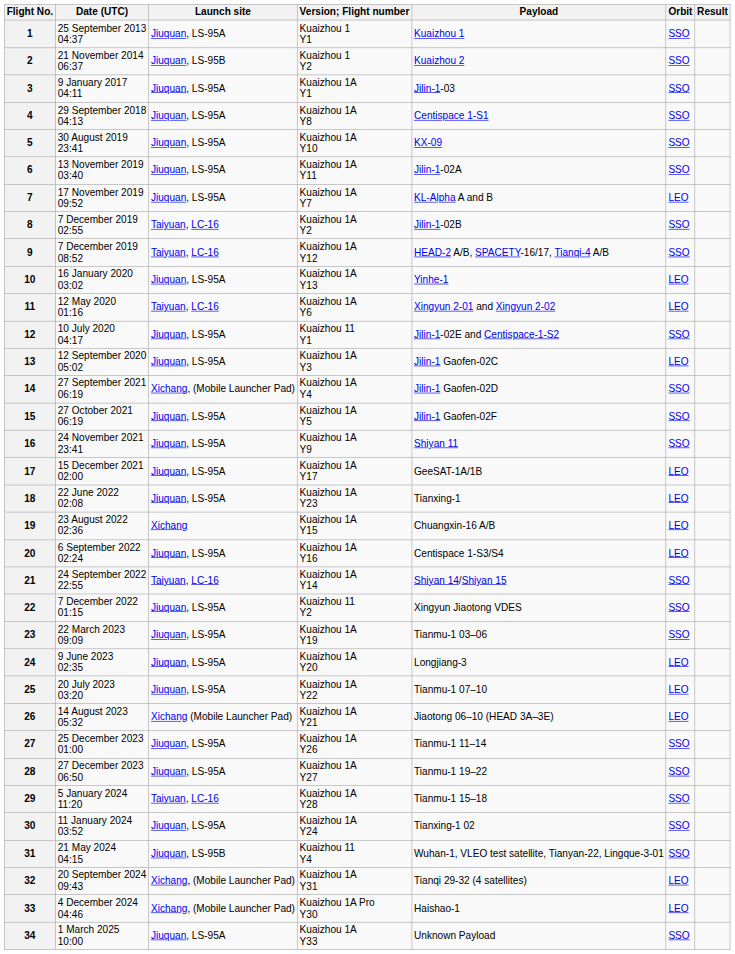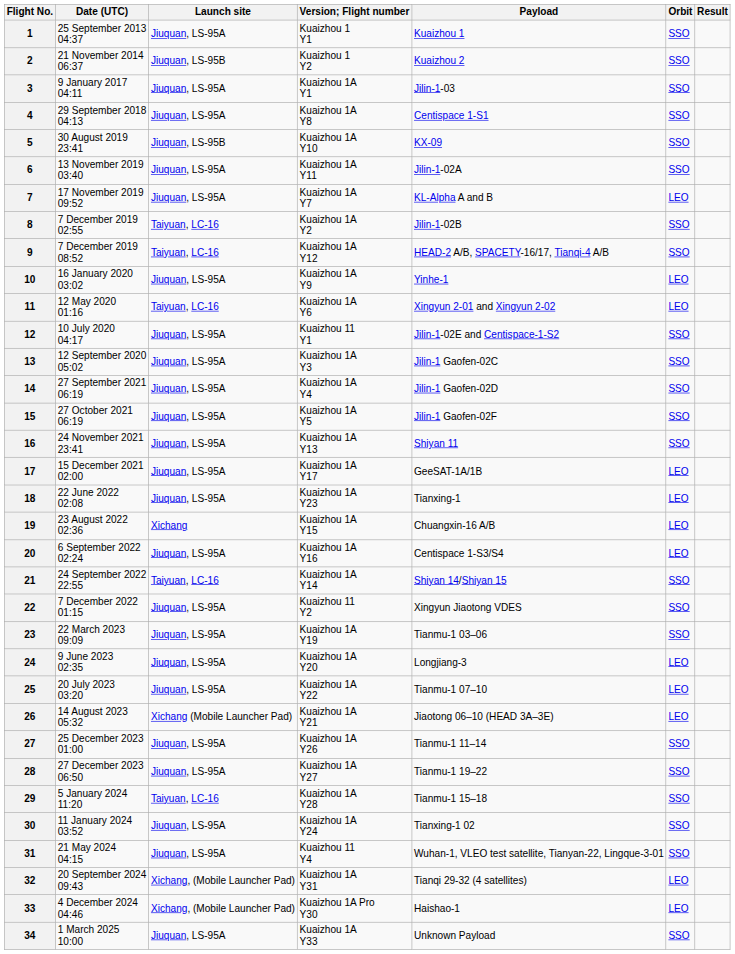 <table class="wikitable">
 <tr>
 <th>Flight No.</th>
 <th>Date (UTC)</th>
 <th>Launch site</th>
 <th>Version; Flight number</th>
 <th>Payload</th>
 <th>Orbit</th>
 <th>Result</th>
 </tr>
 <tr>
 <th>1</th>
 <td>25 September 2013<br>04:37 </td>
 <td><a href='#'>Jiuquan</a>, LS-95A</td>
 <td>Kuaizhou 1<br>Y1</td>
 <td><a href='#'>Kuaizhou 1</a></td>
 <td><a href='#'>SSO</a></td>
 <td></td>
 </tr>
 <tr>
 <th>2</th>
 <td>21 November 2014<br>06:37 </td>
 <td><a href='#'>Jiuquan</a>, LS-95B</td>
 <td>Kuaizhou 1<br>Y2</td>
 <td><a href='#'>Kuaizhou 2</a></td>
 <td><a href='#'>SSO</a></td>
 <td></td>
 </tr>
 <tr>
 <th>3</th>
 <td>9 January 2017<br>04:11</td>
 <td><a href='#'>Jiuquan</a>, LS-95A</td>
 <td>Kuaizhou 1A<br>Y1</td>
 <td><a href='#'>Jilin-1</a>-03</td>
 <td><a href='#'>SSO</a></td>
 <td></td>
 </tr>
 <tr>
 <th>4</th>
 <td>29 September 2018<br>04:13</td>
 <td><a href='#'>Jiuquan</a>, LS-95A</td>
 <td>Kuaizhou 1A<br>Y8</td>
 <td><a href='#'>Centispace 1-S1</a></td>
 <td><a href='#'>SSO</a></td>
 <td></td>
 </tr>
 <tr>
 <th>5</th>
 <td>30 August 2019<br>23:41</td>
-<td><a href='#'>Jiuquan</a>, LS-95A</td>
+<td><a href='#'>Jiuquan</a>, LS-95B</td>
 <td>Kuaizhou 1A<br>Y10</td>
 <td><a href='#'>KX-09</a></td>
 <td><a href='#'>SSO</a></td>
 <td></td>
 </tr>
 <tr>
 <th>6</th>
 <td>13 November 2019<br>03:40</td>
 <td><a href='#'>Jiuquan</a>, LS-95A</td>
 <td>Kuaizhou 1A<br>Y11</td>
 <td><a href='#'>Jilin-1</a>-02A</td>
 <td><a href='#'>SSO</a></td>
 <td></td>
 </tr>
 <tr>
 <th>7</th>
 <td>17 November 2019<br>09:52 </td>
 <td><a href='#'>Jiuquan</a>, LS-95A</td>
 <td>Kuaizhou 1A<br>Y7</td>
 <td><a href='#'>KL-Alpha</a> A and B</td>
 <td><a href='#'>LEO</a></td>
 <td></td>
 </tr>
 <tr>
 <th>8</th>
 <td>7 December 2019<br>02:55 </td>
 <td><a href='#'>Taiyuan</a>, <a href='#'>LC-16</a></td>
 <td>Kuaizhou 1A<br>Y2</td>
 <td><a href='#'>Jilin-1</a>-02B</td>
 <td><a href='#'>SSO</a></td>
 <td></td>
 </tr>
 <tr>
 <th>9</th>
 <td>7 December 2019<br>08:52 </td>
 <td><a href='#'>Taiyuan</a>, <a href='#'>LC-16</a></td>
 <td>Kuaizhou 1A<br>Y12</td>
 <td><a href='#'>HEAD-2</a> A/B, <a href='#'>SPACETY</a>-16/17, <a href='#'>Tianqi-4</a> A/B</td>
 <td><a href='#'>SSO</a></td>
 <td></td>
 </tr>
 <tr>
 <th>10</th>
 <td>16 January 2020<br>03:02 </td>
 <td><a href='#'>Jiuquan</a>, LS-95A</td>
-<td>Kuaizhou 1A<br>Y13</td>
+<td>Kuaizhou 1A<br>Y9</td>
 <td><a href='#'>Yinhe-1</a></td>
 <td><a href='#'>LEO</a></td>
 <td></td>
 </tr>
 <tr>
 <th>11</th>
 <td>12 May 2020<br>01:16 </td>
 <td><a href='#'>Taiyuan</a>, <a href='#'>LC-16</a></td>
 <td>Kuaizhou 1A<br>Y6</td>
 <td><a href='#'>Xingyun 2-01</a> and <a href='#'>Xingyun 2-02</a></td>
 <td><a href='#'>LEO</a></td>
 <td></td>
 </tr>
 <tr>
 <th>12</th>
 <td>10 July 2020<br>04:17 </td>
 <td><a href='#'>Jiuquan</a>, LS-95A</td>
 <td>Kuaizhou 11<br>Y1</td>
 <td><a href='#'>Jilin-1</a>-02E and <a href='#'>Centispace-1-S2</a></td>
 <td><a href='#'>SSO</a></td>
 <td></td>
 </tr>
 <tr>
 <th>13</th>
 <td>12 September 2020<br>05:02 </td>
 <td><a href='#'>Jiuquan</a>, LS-95A</td>
 <td>Kuaizhou 1A<br>Y3</td>
 <td><a href='#'>Jilin-1</a> Gaofen-02C</td>
-<td><a href='#'>LEO</a></td>
+<td><a href='#'>SSO</a></td>
 <td></td>
 </tr>
 <tr>
 <th>14</th>
 <td>27 September 2021<br>06:19 </td>
-<td><a href='#'>Xichang</a>, (Mobile Launcher Pad)</td>
+<td><a href='#'>Jiuquan</a>, LS-95A</td>
 <td>Kuaizhou 1A<br>Y4</td>
 <td><a href='#'>Jilin-1</a> Gaofen-02D</td>
 <td><a href='#'>SSO</a></td>
 <td></td>
 </tr>
 <tr>
 <th>15</th>
 <td>27 October 2021<br>06:19</td>
 <td><a href='#'>Jiuquan</a>, LS-95A</td>
 <td>Kuaizhou 1A<br>Y5</td>
 <td><a href='#'>Jilin-1</a> Gaofen-02F</td>
 <td><a href='#'>SSO</a></td>
 <td></td>
 </tr>
 <tr>
 <th>16</th>
 <td>24 November 2021<br>23:41</td>
 <td><a href='#'>Jiuquan</a>, LS-95A</td>
-<td>Kuaizhou 1A<br>Y9</td>
+<td>Kuaizhou 1A<br>Y13</td>
 <td><a href='#'>Shiyan 11</a></td>
 <td><a href='#'>SSO</a></td>
 <td></td>
 </tr>
 <tr>
 <th>17</th>
 <td>15 December 2021<br>02:00</td>
 <td><a href='#'>Jiuquan</a>, LS-95A</td>
 <td>Kuaizhou 1A<br>Y17</td>
 <td>GeeSAT-1A/1B</td>
 <td><a href='#'>LEO</a></td>
 <td></td>
 </tr>
 <tr>
 <th>18</th>
 <td>22 June 2022<br>02:08</td>
 <td><a href='#'>Jiuquan</a>, LS-95A</td>
 <td>Kuaizhou 1A<br>Y23</td>
 <td>Tianxing-1</td>
 <td><a href='#'>LEO</a></td>
 <td></td>
 </tr>
 <tr>
 <th>19</th>
 <td>23 August 2022<br>02:36</td>
 <td><a href='#'>Xichang</a></td>
 <td>Kuaizhou 1A<br>Y15</td>
 <td>Chuangxin-16 A/B</td>
 <td><a href='#'>LEO</a></td>
 <td></td>
 </tr>
 <tr>
 <th>20</th>
 <td>6 September 2022<br>02:24</td>
 <td><a href='#'>Jiuquan</a>, LS-95A</td>
 <td>Kuaizhou 1A<br>Y16</td>
 <td>Centispace 1-S3/S4</td>
 <td><a href='#'>LEO</a></td>
 <td></td>
 </tr>
 <tr>
 <th>21</th>
 <td>24 September 2022<br>22:55</td>
 <td><a href='#'>Taiyuan</a>, <a href='#'>LC-16</a></td>
 <td>Kuaizhou 1A<br>Y14</td>
 <td><a href='#'>Shiyan 14</a>/<a href='#'>Shiyan 15</a></td>
 <td><a href='#'>SSO</a></td>
 <td></td>
 </tr>
 <tr>
 <th>22</th>
 <td>7 December 2022<br>01:15</td>
 <td><a href='#'>Jiuquan</a>, LS-95A</td>
 <td>Kuaizhou 11<br>Y2</td>
 <td>Xingyun Jiaotong VDES</td>
 <td><a href='#'>SSO</a></td>
 <td></td>
 </tr>
 <tr>
 <th>23</th>
 <td>22 March 2023<br>09:09</td>
 <td><a href='#'>Jiuquan</a>, LS-95A</td>
 <td>Kuaizhou 1A<br>Y19</td>
 <td>Tianmu-1 03–06</td>
 <td><a href='#'>SSO</a></td>
 <td></td>
 </tr>
 <tr>
 <th>24</th>
 <td>9 June 2023<br>02:35</td>
 <td><a href='#'>Jiuquan</a>, LS-95A</td>
 <td>Kuaizhou 1A<br>Y20</td>
 <td>Longjiang-3</td>
 <td><a href='#'>LEO</a></td>
 <td></td>
 </tr>
 <tr>
 <th>25</th>
 <td>20 July 2023<br>03:20</td>
 <td><a href='#'>Jiuquan</a>, LS-95A</td>
 <td>Kuaizhou 1A<br>Y22</td>
 <td>Tianmu-1 07–10</td>
 <td><a href='#'>LEO</a></td>
 <td></td>
 </tr>
 <tr>
 <th>26</th>
 <td>14 August 2023<br>05:32</td>
 <td><a href='#'>Xichang</a> (Mobile Launcher Pad)</td>
 <td>Kuaizhou 1A<br>Y21</td>
 <td>Jiaotong 06–10 (HEAD 3A–3E)</td>
 <td><a href='#'>LEO</a></td>
 <td></td>
 </tr>
 <tr>
 <th>27</th>
 <td>25 December 2023<br>01:00</td>
 <td><a href='#'>Jiuquan</a>, LS-95A</td>
 <td>Kuaizhou 1A<br>Y26</td>
 <td>Tianmu-1 11–14</td>
 <td><a href='#'>SSO</a></td>
 <td></td>
 </tr>
 <tr>
 <th>28</th>
 <td>27 December 2023<br>06:50</td>
 <td><a href='#'>Jiuquan</a>, LS-95A</td>
 <td>Kuaizhou 1A<br>Y27</td>
 <td>Tianmu-1 19–22</td>
 <td><a href='#'>SSO</a></td>
 <td></td>
 </tr>
 <tr>
 <th>29</th>
 <td>5 January 2024<br>11:20</td>
 <td><a href='#'>Taiyuan</a>, <a href='#'>LC-16</a></td>
 <td>Kuaizhou 1A<br>Y28</td>
 <td>Tianmu-1 15–18</td>
 <td><a href='#'>SSO</a></td>
 <td></td>
 </tr>
 <tr>
 <th>30</th>
 <td>11 January 2024<br>03:52</td>
 <td><a href='#'>Jiuquan</a>, LS-95A</td>
 <td>Kuaizhou 1A<br>Y24</td>
 <td>Tianxing-1 02</td>
 <td><a href='#'>SSO</a></td>
 <td></td>
 </tr>
 <tr>
 <th>31</th>
 <td>21 May 2024<br>04:15</td>
-<td><a href='#'>Jiuquan</a>, LS-95B</td>
+<td><a href='#'>Jiuquan</a>, LS-95A</td>
 <td>Kuaizhou 11<br>Y4</td>
 <td>Wuhan-1, VLEO test satellite, Tianyan-22, Lingque-3-01</td>
 <td><a href='#'>SSO</a></td>
 <td></td>
 </tr>
 <tr>
 <th>32</th>
 <td>20 September 2024<br>09:43</td>
 <td><a href='#'>Xichang</a>, (Mobile Launcher Pad)</td>
 <td>Kuaizhou 1A<br>Y31</td>
 <td>Tianqi 29-32 (4 satellites)</td>
 <td><a href='#'>LEO</a></td>
 <td></td>
 </tr>
 <tr>
 <th>33</th>
 <td>4 December 2024<br>04:46</td>
 <td><a href='#'>Xichang</a>, (Mobile Launcher Pad)</td>
 <td>Kuaizhou 1A Pro<br>Y30</td>
 <td>Haishao-1</td>
 <td><a href='#'>LEO</a></td>
 <td></td>
 </tr>
 <tr>
 <th>34</th>
 <td>1 March 2025<br>10:00</td>
 <td><a href='#'>Jiuquan</a>, LS-95A</td>
 <td>Kuaizhou 1A<br>Y33</td>
 <td>Unknown Payload</td>
 <td><a href='#'>SSO</a></td>
 <td></td>
 </tr>
 </table>
